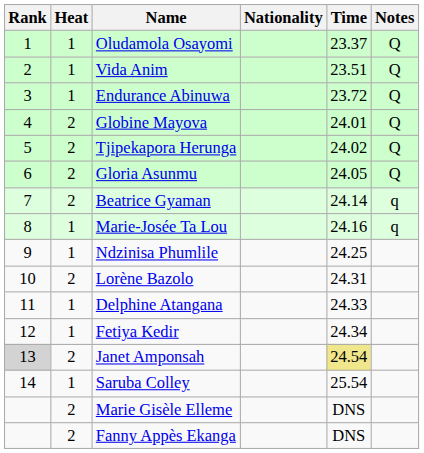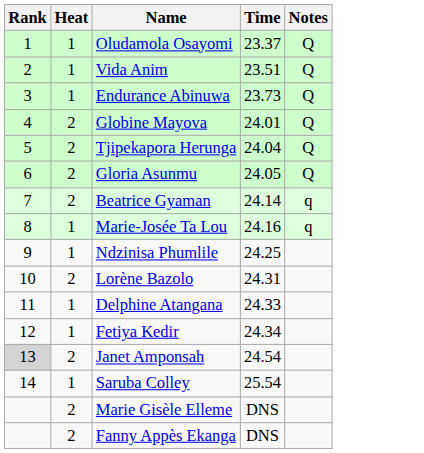 <table class="wikitable sortable" style="text-align:center">
 <tr>
 <th>Rank</th>
 <th>Heat</th>
 <th>Name</th>
-<th>Nationality</th>
 <th>Time</th>
 <th>Notes</th>
 </tr>
 <tr bgcolor=ccffcc>
 <td>1</td>
 <td>1</td>
 <td align=left><a href='#'>Oludamola Osayomi</a></td>
-<td align=left></td>
 <td>23.37</td>
 <td>Q</td>
 </tr>
 <tr bgcolor=ccffcc>
 <td>2</td>
 <td>1</td>
 <td align=left><a href='#'>Vida Anim</a></td>
-<td align=left></td>
 <td>23.51</td>
 <td>Q</td>
 </tr>
 <tr bgcolor=ccffcc>
 <td>3</td>
 <td>1</td>
 <td align=left><a href='#'>Endurance Abinuwa</a></td>
-<td align=left></td>
-<td>23.72</td>
+<td>23.73</td>
 <td>Q</td>
 </tr>
 <tr bgcolor=ccffcc>
 <td>4</td>
 <td>2</td>
 <td align=left><a href='#'>Globine Mayova</a></td>
-<td align=left></td>
 <td>24.01</td>
 <td>Q</td>
 </tr>
 <tr bgcolor=ccffcc>
 <td>5</td>
 <td>2</td>
 <td align=left><a href='#'>Tjipekapora Herunga</a></td>
-<td align=left></td>
-<td>24.02</td>
+<td>24.04</td>
 <td>Q</td>
 </tr>
 <tr bgcolor=ccffcc>
 <td>6</td>
 <td>2</td>
 <td align=left><a href='#'>Gloria Asunmu</a></td>
-<td align=left></td>
 <td>24.05</td>
 <td>Q</td>
 </tr>
 <tr bgcolor=ddffdd>
 <td>7</td>
 <td>2</td>
 <td align=left><a href='#'>Beatrice Gyaman</a></td>
-<td align=left></td>
 <td>24.14</td>
 <td>q</td>
 </tr>
 <tr bgcolor=ddffdd>
 <td>8</td>
 <td>1</td>
 <td align=left><a href='#'>Marie-Josée Ta Lou</a></td>
-<td align=left></td>
 <td>24.16</td>
 <td>q</td>
 </tr>
 <tr>
 <td>9</td>
 <td>1</td>
 <td align=left><a href='#'>Ndzinisa Phumlile</a></td>
-<td align=left></td>
 <td>24.25</td>
 <td></td>
 </tr>
 <tr>
 <td>10</td>
 <td>2</td>
 <td align=left><a href='#'>Lorène Bazolo</a></td>
-<td align=left></td>
 <td>24.31</td>
 <td></td>
 </tr>
 <tr>
 <td>11</td>
 <td>1</td>
 <td align=left><a href='#'>Delphine Atangana</a></td>
-<td align=left></td>
 <td>24.33</td>
 <td></td>
 </tr>
 <tr>
 <td>12</td>
 <td>1</td>
 <td align=left><a href='#'>Fetiya Kedir</a></td>
-<td align=left></td>
 <td>24.34</td>
 <td></td>
 </tr>
 <tr>
 <td style="background: lightgrey;">13</td>
 <td>2</td>
 <td align=left><a href='#'>Janet Amponsah</a></td>
-<td align=left></td>
-<td style="background: khaki;">24.54</td>
+<td>24.54</td>
 <td></td>
 </tr>
 <tr>
 <td>14</td>
 <td>1</td>
 <td align=left><a href='#'>Saruba Colley</a></td>
-<td align=left></td>
 <td>25.54</td>
 <td></td>
 </tr>
 <tr>
 <td></td>
 <td>2</td>
 <td align=left><a href='#'>Marie Gisèle Elleme</a></td>
-<td align=left></td>
 <td>DNS</td>
 <td></td>
 </tr>
 <tr>
 <td></td>
 <td>2</td>
 <td align=left><a href='#'>Fanny Appès Ekanga</a></td>
-<td align=left></td>
 <td>DNS</td>
 <td></td>
 </tr>
 </table>
